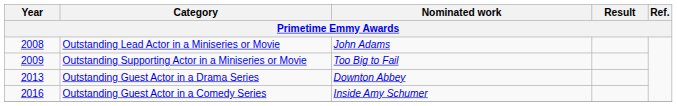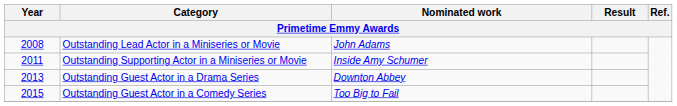 <table class=wikitable>
 <tr>
 <th scope="col" style="width:5em;">Year</th>
 <th scope="col" style="width:26em;">Category</th>
 <th scope="col" style="width:25em;">Nominated work</th>
 <th scope="col" style="width:5em;">Result</th>
 <th>Ref.</th>
 </tr>
 <tr>
 <th colspan=5><a href='#'>Primetime Emmy Awards</a></th>
 </tr>
 <tr>
 <td style="text-align:center;"><a href='#'>2008</a></td>
 <td><a href='#'>Outstanding Lead Actor in a Miniseries or Movie</a></td>
 <td><em><a href='#'>John Adams</a></em></td>
 <td></td>
 <td rowspan=4></td>
 </tr>
 <tr>
-<td style="text-align:center;"><a href='#'>2009</a></td>
+<td style="text-align:center;"><a href='#'>2011</a></td>
 <td><a href='#'>Outstanding Supporting Actor in a Miniseries or Movie</a></td>
-<td><em><a href='#'>Too Big to Fail</a></em></td>
+<td><em><a href='#'>Inside Amy Schumer</a></em></td>
 <td></td>
 </tr>
 <tr>
 <td style="text-align:center;"><a href='#'>2013</a></td>
 <td><a href='#'>Outstanding Guest Actor in a Drama Series</a></td>
 <td><em><a href='#'>Downton Abbey</a></em></td>
 <td></td>
 </tr>
 <tr>
-<td style="text-align:center;"><a href='#'>2016</a></td>
+<td style="text-align:center;"><a href='#'>2015</a></td>
 <td><a href='#'>Outstanding Guest Actor in a Comedy Series</a></td>
-<td><em><a href='#'>Inside Amy Schumer</a></em></td>
+<td><em><a href='#'>Too Big to Fail</a></em></td>
 <td></td>
 </tr>
 <tr>
 </tr>
 </table>
